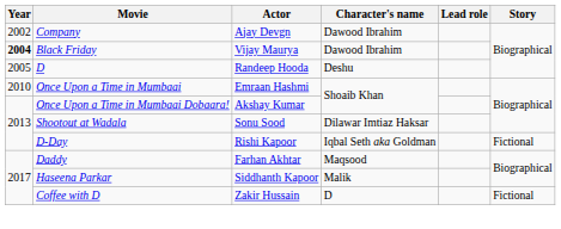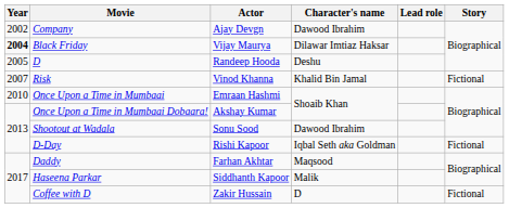 <table class="wikitable">
 <tr>
 <th>Year</th>
 <th>Movie</th>
 <th>Actor</th>
 <th>Character's name</th>
 <th>Lead role</th>
 <th>Story</th>
 </tr>
 <tr>
 <td>2002</td>
 <td><em><a href='#'>Company</a></em></td>
 <td><a href='#'>Ajay Devgn</a></td>
 <td>Dawood Ibrahim</td>
 <td></td>
 <td rowspan="3">Biographical</td>
 </tr>
 <tr>
 <td><strong>2004</strong></td>
 <td><em><a href='#'>Black Friday</a></em></td>
 <td><a href='#'>Vijay Maurya</a></td>
-<td>Dawood Ibrahim</td>
+<td>Dilawar Imtiaz Haksar</td>
 <td></td>
 </tr>
 <tr>
 <td>2005</td>
 <td><em><a href='#'>D</a></em></td>
 <td><a href='#'>Randeep Hooda</a></td>
 <td>Deshu</td>
 <td></td>
+</tr>
+<tr>
+<td>2007</td>
+<td><em><a href='#'>Risk</a></em></td>
+<td><a href='#'>Vinod Khanna</a></td>
+<td>Khalid Bin Jamal</td>
+<td></td>
+<td>Fictional</td>
 </tr>
 <tr>
 <td>2010</td>
 <td><em><a href='#'>Once Upon a Time in Mumbaai</a></em></td>
 <td><a href='#'>Emraan Hashmi</a></td>
 <td rowspan="2">Shoaib Khan</td>
 <td></td>
 <td rowspan="3">Biographical</td>
 </tr>
 <tr>
 <td rowspan="3">2013</td>
 <td><em><a href='#'>Once Upon a Time in Mumbaai Dobaara!</a></em></td>
 <td><a href='#'>Akshay Kumar</a></td>
 <td></td>
 </tr>
 <tr>
 <td><em><a href='#'>Shootout at Wadala</a></em></td>
 <td><a href='#'>Sonu Sood</a></td>
-<td>Dilawar Imtiaz Haksar</td>
+<td>Dawood Ibrahim</td>
 <td></td>
 </tr>
 <tr>
 <td><a href='#'><em>D-Day</em></a></td>
 <td><a href='#'>Rishi Kapoor</a></td>
 <td>Iqbal Seth <em>aka</em> Goldman</td>
 <td></td>
 <td>Fictional</td>
 </tr>
 <tr>
 <td rowspan="3">2017</td>
 <td><a href='#'><em>Daddy</em></a></td>
 <td><a href='#'>Farhan Akhtar</a></td>
 <td>Maqsood</td>
 <td></td>
 <td rowspan="2">Biographical</td>
 </tr>
 <tr>
 <td><em><a href='#'>Haseena Parkar</a></em></td>
 <td><a href='#'>Siddhanth Kapoor</a></td>
 <td>Malik</td>
 <td></td>
 </tr>
 <tr>
 <td><em><a href='#'>Coffee with D</a></em></td>
 <td><a href='#'>Zakir Hussain</a></td>
 <td>D</td>
 <td></td>
 <td>Fictional</td>
 </tr>
 </table>
